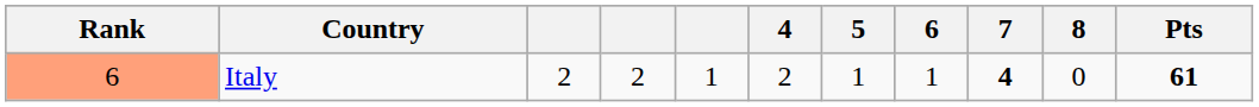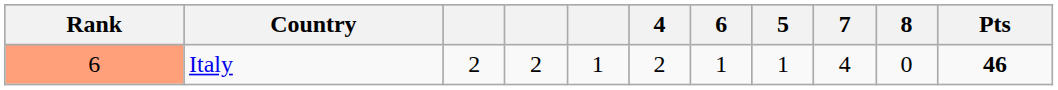 <table class="wikitable" style="width:50%; font-size:90%; text-align:center;">
 <tr>
 <th>Rank</th>
 <th>Country</th>
 <th></th>
 <th></th>
 <th></th>
 <th>4</th>
+<th>6</th>
 <th>5</th>
-<th>6</th>
 <th>7</th>
 <th>8</th>
 <th>Pts</th>
 </tr>
 <tr>
 <td style="background: lightsalmon;">6</td>
 <td align=left> <a href='#'>Italy</a></td>
 <td>2</td>
 <td>2</td>
 <td>1</td>
 <td>2</td>
 <td>1</td>
 <td>1</td>
-<td><strong>4</strong></td>
+<td>4</td>
 <td>0</td>
-<td><strong>61</strong></td>
+<td><strong>46</strong></td>
 </tr>
 </table>
